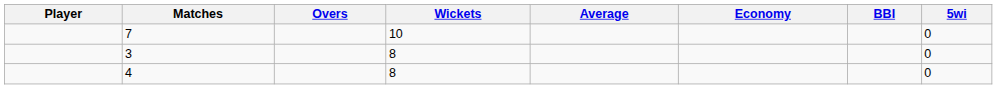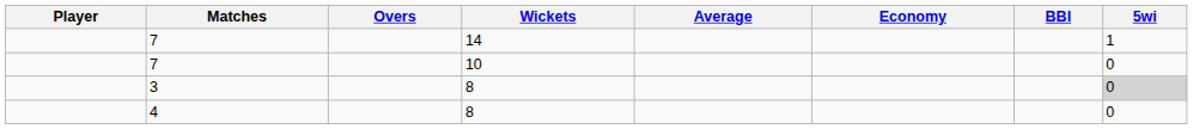 <table class="wikitable sortable" style="width:80%;">
 <tr>
 <th>Player</th>
 <th>Matches</th>
 <th><a href='#'>Overs</a></th>
 <th><a href='#'>Wickets</a></th>
 <th><a href='#'>Average</a></th>
 <th><a href='#'>Economy</a></th>
 <th><a href='#'>BBI</a></th>
 <th><a href='#'>5wi</a></th>
+</tr>
+<tr>
+<td></td>
+<td>7</td>
+<td></td>
+<td>14</td>
+<td></td>
+<td></td>
+<td></td>
+<td>1</td>
 </tr>
 <tr>
 <td></td>
 <td>7</td>
 <td></td>
 <td>10</td>
 <td></td>
 <td></td>
 <td></td>
 <td>0</td>
 </tr>
 <tr>
 <td></td>
 <td>3</td>
 <td></td>
 <td>8</td>
 <td></td>
 <td></td>
 <td></td>
-<td>0</td>
+<td style="background: lightgrey;">0</td>
 </tr>
 <tr>
 <td></td>
 <td>4</td>
 <td></td>
 <td>8</td>
 <td></td>
 <td></td>
 <td></td>
 <td>0</td>
 </tr>
 </table>
